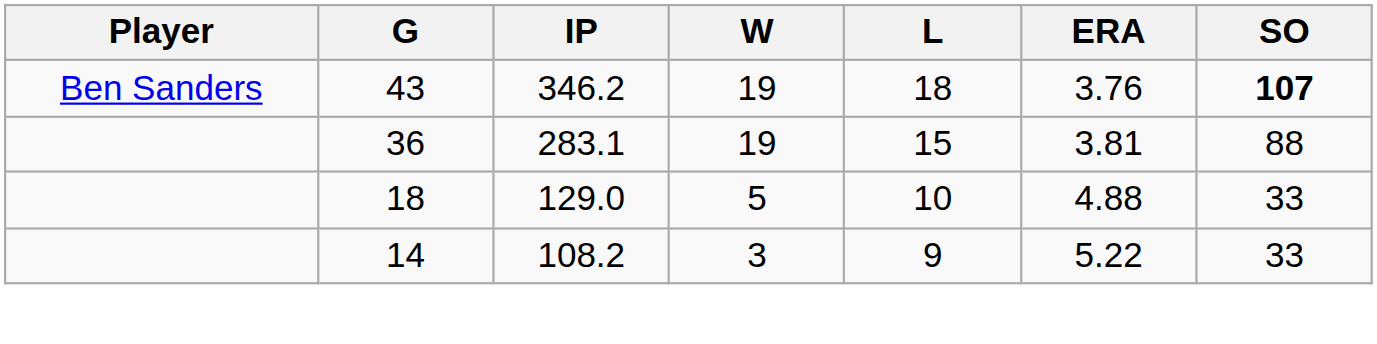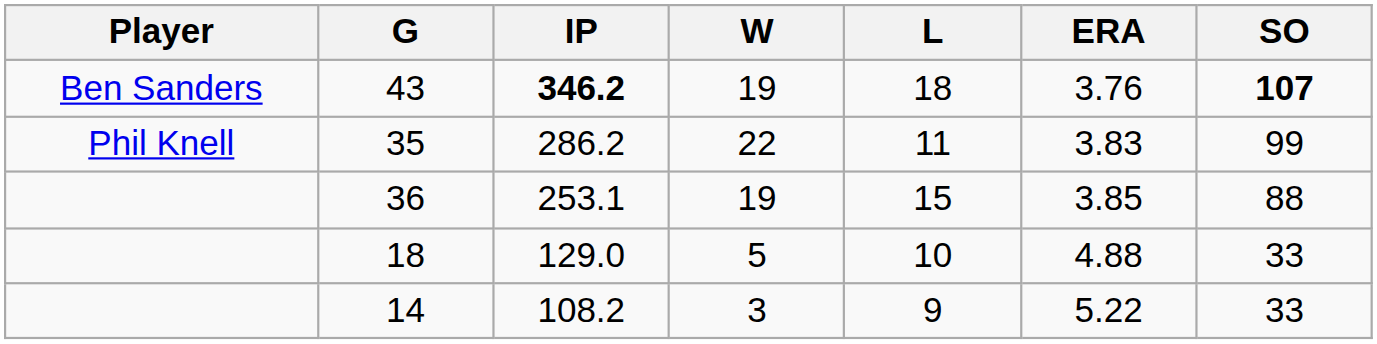 <table class="wikitable sortable">
 <tr>
 <th bgcolor="#DDDDFF" width="16%">Player</th>
 <th bgcolor="#DDDDFF" width="9%">G</th>
 <th bgcolor="#DDDDFF" width="9%">IP</th>
 <th bgcolor="#DDDDFF" width="9%">W</th>
 <th bgcolor="#DDDDFF" width="9%">L</th>
 <th bgcolor="#DDDDFF" width="9%">ERA</th>
 <th bgcolor="#DDDDFF" width="9%">SO</th>
 </tr>
 <tr align="center">
 <td><a href='#'>Ben Sanders</a></td>
 <td>43</td>
-<td>346.2</td>
+<td><strong>346.2</strong></td>
 <td>19</td>
 <td>18</td>
 <td>3.76</td>
 <td><strong>107</strong></td>
 </tr>
 <tr align="center">
+<td><a href='#'>Phil Knell</a></td>
+<td>35</td>
+<td>286.2</td>
+<td>22</td>
+<td>11</td>
+<td>3.83</td>
+<td>99</td>
+</tr>
+<tr align="center">
 <td></td>
 <td>36</td>
-<td>283.1</td>
+<td>253.1</td>
 <td>19</td>
 <td>15</td>
-<td>3.81</td>
+<td>3.85</td>
 <td>88</td>
 </tr>
 <tr align="center">
 <td></td>
 <td>18</td>
 <td>129.0</td>
 <td>5</td>
 <td>10</td>
 <td>4.88</td>
 <td>33</td>
 </tr>
 <tr align="center">
 <td></td>
 <td>14</td>
 <td>108.2</td>
 <td>3</td>
 <td>9</td>
 <td>5.22</td>
 <td>33</td>
 </tr>
 </table>
